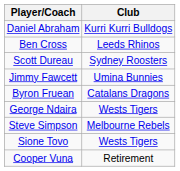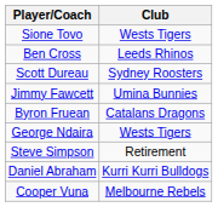 <table class="wikitable sortable" style="text-align: center; font-size:90%">
 <tr style="background:#efefef;">
 <th>Player/Coach</th>
 <th>Club</th>
 </tr>
 <tr>
-<td><a href='#'>Daniel Abraham</a></td>
-<td><a href='#'>Kurri Kurri Bulldogs</a></td>
+<td><a href='#'>Sione Tovo</a></td>
+<td><a href='#'>Wests Tigers</a></td>
 </tr>
 <tr>
 <td><a href='#'>Ben Cross</a></td>
 <td><a href='#'>Leeds Rhinos</a></td>
 </tr>
 <tr>
 <td><a href='#'>Scott Dureau</a></td>
 <td><a href='#'>Sydney Roosters</a></td>
 </tr>
 <tr>
 <td><a href='#'>Jimmy Fawcett</a></td>
 <td><a href='#'>Umina Bunnies</a></td>
 </tr>
 <tr>
 <td><a href='#'>Byron Fruean</a></td>
 <td><a href='#'>Catalans Dragons</a></td>
 </tr>
 <tr>
 <td><a href='#'>George Ndaira</a></td>
 <td><a href='#'>Wests Tigers</a></td>
 </tr>
 <tr>
 <td><a href='#'>Steve Simpson</a></td>
-<td><a href='#'>Melbourne Rebels</a></td>
+<td>Retirement</td>
 </tr>
 <tr>
-<td><a href='#'>Sione Tovo</a></td>
-<td><a href='#'>Wests Tigers</a></td>
+<td><a href='#'>Daniel Abraham</a></td>
+<td><a href='#'>Kurri Kurri Bulldogs</a></td>
 </tr>
 <tr>
 <td><a href='#'>Cooper Vuna</a></td>
-<td>Retirement</td>
+<td><a href='#'>Melbourne Rebels</a></td>
 </tr>
 </table>
